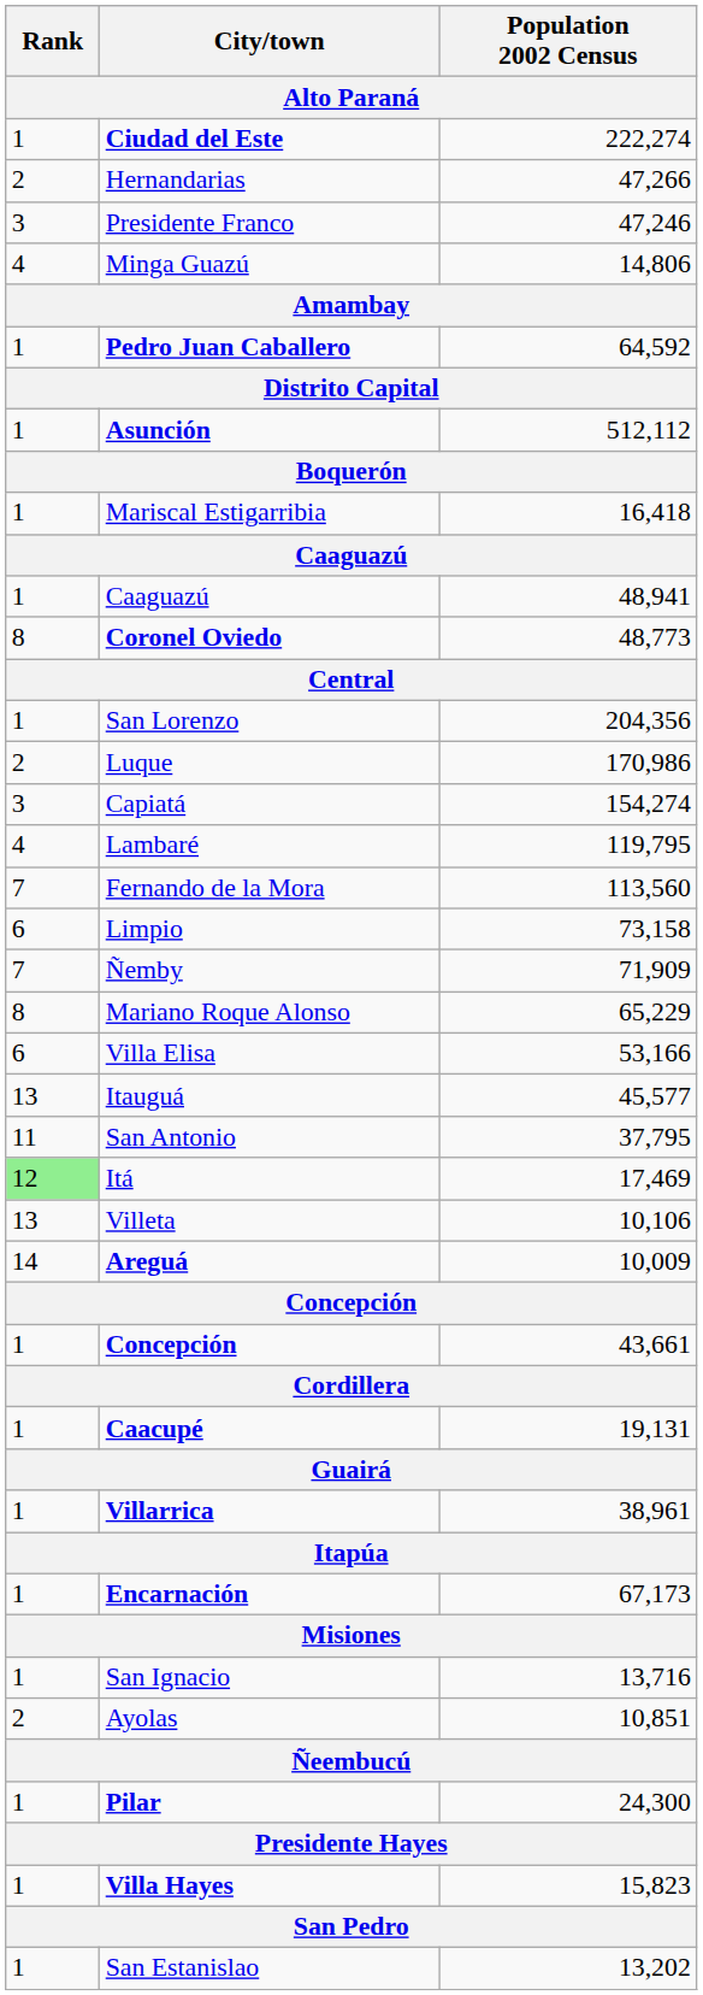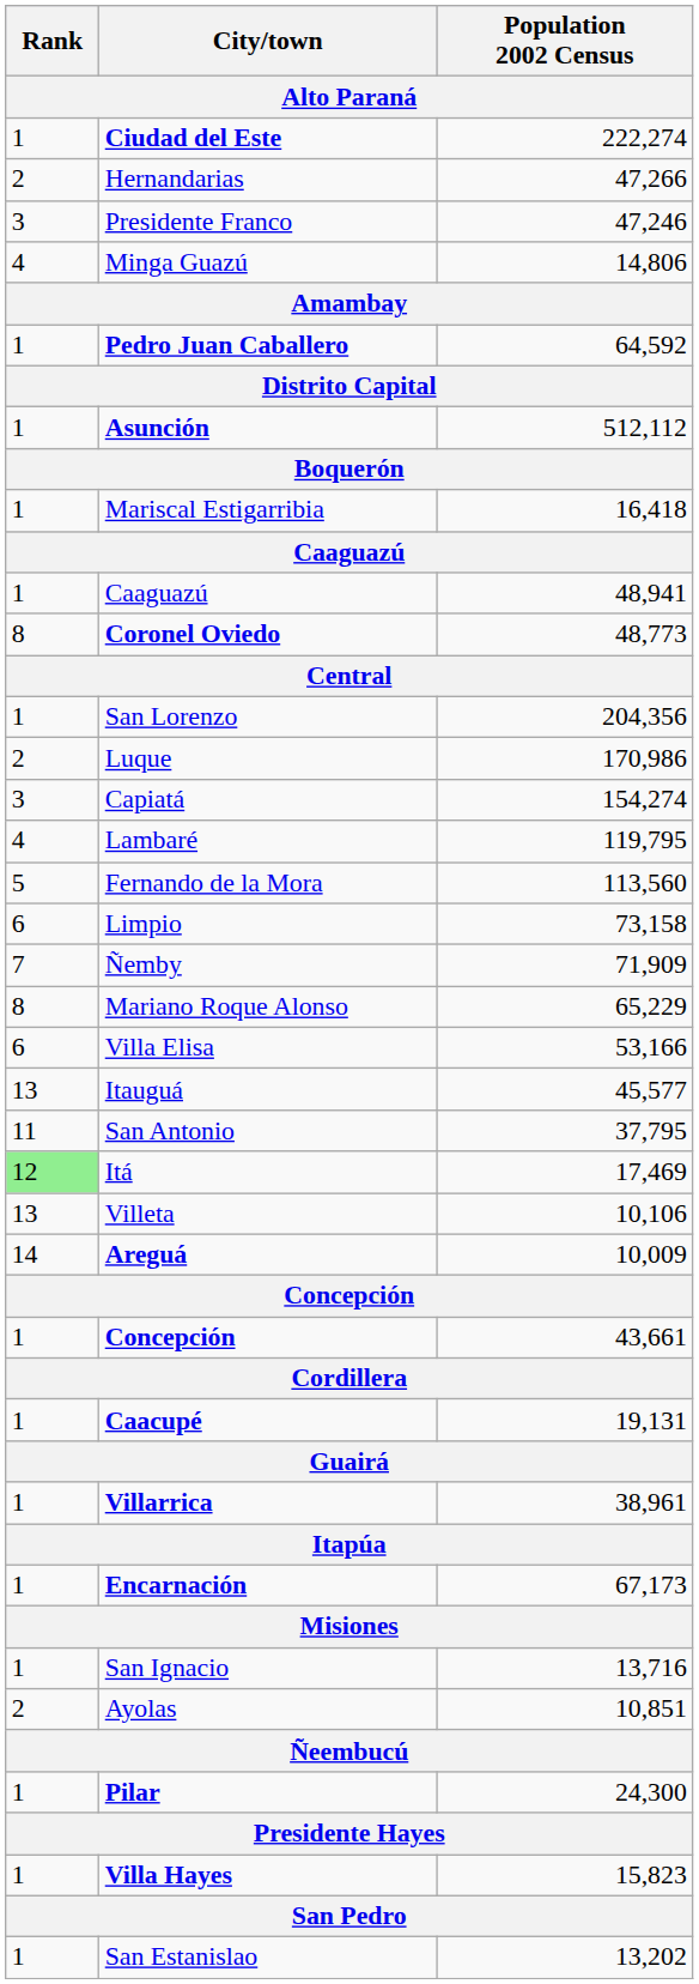 <table class="wikitable" align="center">
 <tr bgcolor="#E6E6FA">
 <th>Rank</th>
 <th>City/town</th>
 <th>Population<br>2002 Census</th>
 </tr>
 <tr>
 <th colspan="3"><a href='#'>Alto Paraná</a></th>
 </tr>
 <tr>
 <td>1</td>
 <td><strong><a href='#'>Ciudad del Este</a></strong></td>
 <td align="right">222,274</td>
 </tr>
 <tr>
 <td>2</td>
 <td><a href='#'>Hernandarias</a></td>
 <td align="right">47,266</td>
 </tr>
 <tr>
 <td>3</td>
 <td><a href='#'>Presidente Franco</a></td>
 <td align="right">47,246</td>
 </tr>
 <tr>
 <td>4</td>
 <td><a href='#'>Minga Guazú</a></td>
 <td align="right">14,806</td>
 </tr>
 <tr>
 <th colspan="3"><a href='#'>Amambay</a></th>
 </tr>
 <tr>
 <td>1</td>
 <td><strong><a href='#'>Pedro Juan Caballero</a></strong></td>
 <td align="right">64,592</td>
 </tr>
 <tr>
 <th colspan="3"><a href='#'>Distrito Capital</a></th>
 </tr>
 <tr>
 <td width="50px">1</td>
 <td width="200px"><strong><a href='#'>Asunción</a></strong></td>
 <td width="150px"; align="right">512,112</td>
 </tr>
 <tr>
 <th colspan="3"><a href='#'>Boquerón</a></th>
 </tr>
 <tr>
 <td>1</td>
 <td><a href='#'>Mariscal Estigarribia</a></td>
 <td align="right">16,418</td>
 </tr>
 <tr>
 <th colspan="3"><a href='#'>Caaguazú</a></th>
 </tr>
 <tr>
 <td>1</td>
 <td><a href='#'>Caaguazú</a></td>
 <td align="right">48,941</td>
 </tr>
 <tr>
 <td>8</td>
 <td><strong><a href='#'>Coronel Oviedo</a></strong></td>
 <td align="right">48,773</td>
 </tr>
 <tr>
 <th colspan="3"><a href='#'>Central</a></th>
 </tr>
 <tr>
 <td>1</td>
 <td><a href='#'>San Lorenzo</a></td>
 <td align="right">204,356</td>
 </tr>
 <tr>
 <td>2</td>
 <td><a href='#'>Luque</a></td>
 <td align="right">170,986</td>
 </tr>
 <tr>
 <td>3</td>
 <td><a href='#'>Capiatá</a></td>
 <td align="right">154,274</td>
 </tr>
 <tr>
 <td>4</td>
 <td><a href='#'>Lambaré</a></td>
 <td align="right">119,795</td>
 </tr>
 <tr>
-<td>7</td>
+<td>5</td>
 <td><a href='#'>Fernando de la Mora</a></td>
 <td align="right">113,560</td>
 </tr>
 <tr>
 <td>6</td>
 <td><a href='#'>Limpio</a></td>
 <td align="right">73,158</td>
 </tr>
 <tr>
 <td>7</td>
 <td><a href='#'>Ñemby</a></td>
 <td align="right">71,909</td>
 </tr>
 <tr>
 <td>8</td>
 <td><a href='#'>Mariano Roque Alonso</a></td>
 <td align="right">65,229</td>
 </tr>
 <tr>
 <td>6</td>
 <td><a href='#'>Villa Elisa</a></td>
 <td align="right">53,166</td>
 </tr>
 <tr>
 <td>13</td>
 <td><a href='#'>Itauguá</a></td>
 <td align="right">45,577</td>
 </tr>
 <tr>
 <td>11</td>
 <td><a href='#'>San Antonio</a></td>
 <td align="right">37,795</td>
 </tr>
 <tr>
 <td style="background: lightgreen;">12</td>
 <td><a href='#'>Itá</a></td>
 <td align="right">17,469</td>
 </tr>
 <tr>
 <td>13</td>
 <td><a href='#'>Villeta</a></td>
 <td align="right">10,106</td>
 </tr>
 <tr>
 <td>14</td>
 <td><strong><a href='#'>Areguá</a></strong></td>
 <td align="right">10,009</td>
 </tr>
 <tr>
 <th colspan="3"><a href='#'>Concepción</a></th>
 </tr>
 <tr>
 <td>1</td>
 <td><strong><a href='#'>Concepción</a></strong></td>
 <td align="right">43,661</td>
 </tr>
 <tr>
 <th colspan="3"><a href='#'>Cordillera</a></th>
 </tr>
 <tr>
 <td>1</td>
 <td><strong><a href='#'>Caacupé</a></strong></td>
 <td align="right">19,131</td>
 </tr>
 <tr>
 <th colspan="3"><a href='#'>Guairá</a></th>
 </tr>
 <tr>
 <td>1</td>
 <td><strong><a href='#'>Villarrica</a></strong></td>
 <td align="right">38,961</td>
 </tr>
 <tr>
 <th colspan="3"><a href='#'>Itapúa</a></th>
 </tr>
 <tr>
 <td>1</td>
 <td><strong><a href='#'>Encarnación</a></strong></td>
 <td align="right">67,173</td>
 </tr>
 <tr>
 <th colspan="3"><a href='#'>Misiones</a></th>
 </tr>
 <tr>
 <td>1</td>
 <td><a href='#'>San Ignacio</a></td>
 <td align="right">13,716</td>
 </tr>
 <tr>
 <td>2</td>
 <td><a href='#'>Ayolas</a></td>
 <td align="right">10,851</td>
 </tr>
 <tr>
 <th colspan="3"><a href='#'>Ñeembucú</a></th>
 </tr>
 <tr>
 <td>1</td>
 <td><strong><a href='#'>Pilar</a></strong></td>
 <td align="right">24,300</td>
 </tr>
 <tr>
 <th colspan="3"><a href='#'>Presidente Hayes</a></th>
 </tr>
 <tr>
 <td>1</td>
 <td><strong><a href='#'>Villa Hayes</a></strong></td>
 <td align="right">15,823</td>
 </tr>
 <tr>
 <th colspan="3"><a href='#'>San Pedro</a></th>
 </tr>
 <tr>
 <td>1</td>
 <td><a href='#'>San Estanislao</a></td>
 <td align="right">13,202</td>
 </tr>
 <tr>
 </tr>
 </table>
